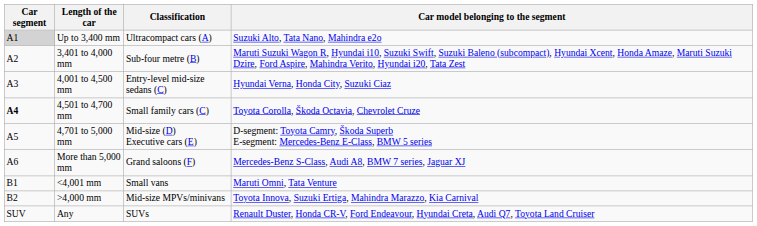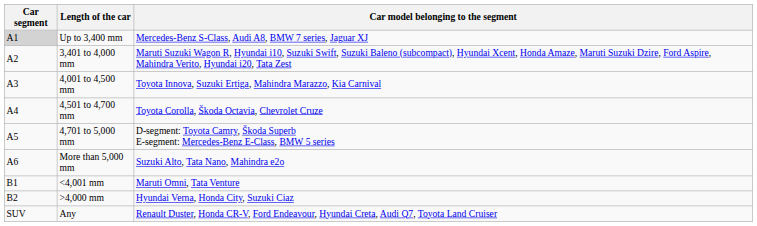 <table class="wikitable">
 <tr>
 <th>Car segment</th>
 <th>Length of the car</th>
-<th>Classification</th>
 <th>Car model belonging to the segment</th>
 </tr>
 <tr>
 <td style="background: lightgrey;">A1</td>
 <td>Up to 3,400 mm</td>
-<td>Ultracompact cars (<a href='#'>A</a>)</td>
-<td><a href='#'>Suzuki Alto</a>, <a href='#'>Tata Nano</a>, <a href='#'>Mahindra e2o</a></td>
+<td><a href='#'>Mercedes-Benz S-Class</a>, <a href='#'>Audi A8</a>, <a href='#'>BMW 7 series</a>, <a href='#'>Jaguar XJ</a></td>
 </tr>
 <tr>
 <td>A2</td>
 <td>3,401 to 4,000 mm</td>
-<td>Sub-four metre (<a href='#'>B</a>)</td>
 <td><a href='#'>Maruti Suzuki Wagon R</a>, <a href='#'>Hyundai i10</a>, <a href='#'>Suzuki Swift</a>, <a href='#'>Suzuki Baleno (subcompact)</a>, <a href='#'>Hyundai Xcent</a>, <a href='#'>Honda Amaze</a>, <a href='#'>Maruti Suzuki Dzire</a>, <a href='#'>Ford Aspire</a>, <a href='#'>Mahindra Verito</a>, <a href='#'>Hyundai i20</a>,  <a href='#'>Tata Zest</a></td>
 </tr>
 <tr>
 <td>A3</td>
 <td>4,001 to 4,500 mm</td>
-<td>Entry-level mid-size sedans (<a href='#'>C</a>)</td>
-<td><a href='#'>Hyundai Verna</a>, <a href='#'>Honda City</a>, <a href='#'>Suzuki Ciaz</a></td>
+<td><a href='#'>Toyota Innova</a>, <a href='#'>Suzuki Ertiga</a>, <a href='#'>Mahindra Marazzo</a>, <a href='#'>Kia Carnival</a></td>
 </tr>
 <tr>
-<td><strong>A4</strong></td>
+<td>A4</td>
 <td>4,501 to 4,700 mm</td>
-<td>Small family cars (<a href='#'>C</a>)</td>
 <td><a href='#'>Toyota Corolla</a>, <a href='#'>Škoda Octavia</a>, <a href='#'>Chevrolet Cruze</a></td>
 </tr>
 <tr>
 <td>A5</td>
 <td>4,701 to 5,000 mm</td>
-<td>Mid-size (<a href='#'>D</a>)<br>Executive cars (<a href='#'>E</a>)</td>
 <td>D-segment: <a href='#'>Toyota Camry</a>, <a href='#'>Škoda Superb</a><br>E-segment: <a href='#'>Mercedes-Benz E-Class</a>, <a href='#'>BMW 5 series</a></td>
 </tr>
 <tr>
 <td>A6</td>
 <td>More than 5,000 mm</td>
-<td>Grand saloons (<a href='#'>F</a>)</td>
-<td><a href='#'>Mercedes-Benz S-Class</a>, <a href='#'>Audi A8</a>, <a href='#'>BMW 7 series</a>, <a href='#'>Jaguar XJ</a></td>
+<td><a href='#'>Suzuki Alto</a>, <a href='#'>Tata Nano</a>, <a href='#'>Mahindra e2o</a></td>
 </tr>
 <tr>
 <td>B1</td>
 <td><4,001 mm</td>
-<td>Small vans</td>
 <td><a href='#'>Maruti Omni</a>, <a href='#'>Tata Venture</a></td>
 </tr>
 <tr>
 <td>B2</td>
 <td>>4,000 mm</td>
-<td>Mid-size MPVs/minivans</td>
-<td><a href='#'>Toyota Innova</a>, <a href='#'>Suzuki Ertiga</a>, <a href='#'>Mahindra Marazzo</a>, <a href='#'>Kia Carnival</a></td>
+<td><a href='#'>Hyundai Verna</a>, <a href='#'>Honda City</a>, <a href='#'>Suzuki Ciaz</a></td>
 </tr>
 <tr>
 <td>SUV</td>
 <td>Any</td>
-<td>SUVs</td>
 <td><a href='#'>Renault Duster</a>, <a href='#'>Honda CR-V</a>, <a href='#'>Ford Endeavour</a>, <a href='#'>Hyundai Creta</a>, <a href='#'>Audi Q7</a>, <a href='#'>Toyota Land Cruiser</a></td>
 </tr>
 </table>
